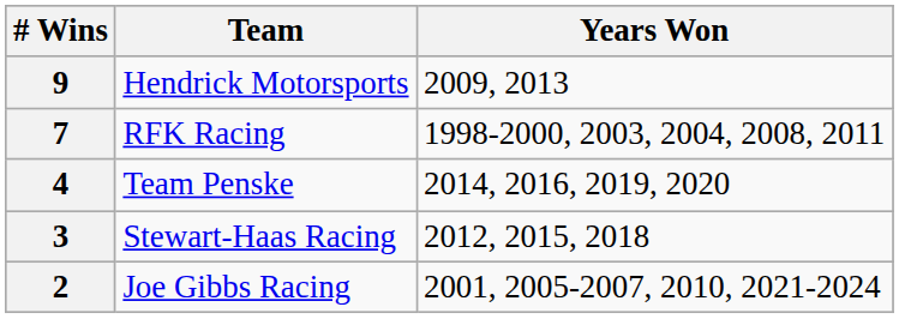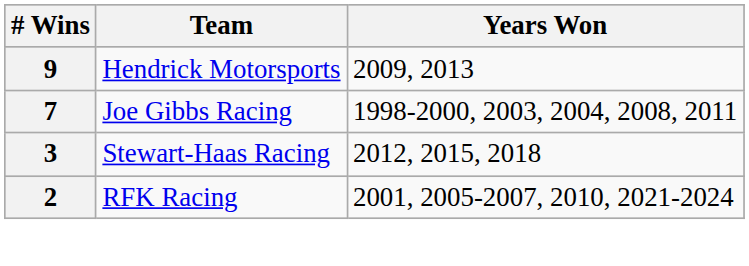 <table class="wikitable" style="font-size: 100%;">
 <tr>
 <th># Wins</th>
 <th>Team</th>
 <th>Years Won</th>
 </tr>
 <tr>
 <th>9</th>
 <td><a href='#'>Hendrick Motorsports</a></td>
 <td>2009, 2013</td>
 </tr>
 <tr>
 <th>7</th>
-<td><a href='#'>RFK Racing</a></td>
+<td><a href='#'>Joe Gibbs Racing</a></td>
 <td>1998-2000, 2003, 2004, 2008, 2011</td>
-</tr>
-<tr>
-<th>4</th>
-<td><a href='#'>Team Penske</a></td>
-<td>2014, 2016, 2019, 2020</td>
 </tr>
 <tr>
 <th>3</th>
 <td><a href='#'>Stewart-Haas Racing</a></td>
 <td>2012, 2015, 2018</td>
 </tr>
 <tr>
 <th>2</th>
-<td><a href='#'>Joe Gibbs Racing</a></td>
+<td><a href='#'>RFK Racing</a></td>
 <td>2001, 2005-2007, 2010, 2021-2024</td>
 </tr>
 </table>
